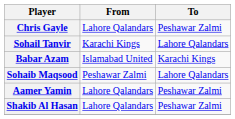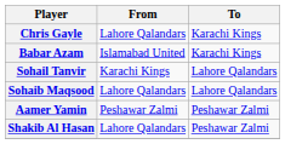 <table class="wikitable plainrowheaders">
 <tr>
 <th>Player</th>
 <th>From</th>
 <th>To</th>
 </tr>
 <tr>
 <th scope="row"><a href='#'>Chris Gayle</a></th>
 <td><a href='#'>Lahore Qalandars</a></td>
-<td><a href='#'>Peshawar Zalmi</a></td>
+<td><a href='#'>Karachi Kings</a></td>
+</tr>
+<tr>
+<th scope="row"><a href='#'>Babar Azam</a></th>
+<td><a href='#'>Islamabad United</a></td>
+<td><a href='#'>Karachi Kings</a></td>
 </tr>
 <tr>
 <th scope="row"><a href='#'>Sohail Tanvir</a></th>
 <td><a href='#'>Karachi Kings</a></td>
 <td><a href='#'>Lahore Qalandars</a></td>
 </tr>
 <tr>
-<th scope="row"><a href='#'>Babar Azam</a></th>
-<td><a href='#'>Islamabad United</a></td>
-<td><a href='#'>Karachi Kings</a></td>
-</tr>
-<tr>
 <th scope="row"><a href='#'>Sohaib Maqsood</a></th>
-<td><a href='#'>Peshawar Zalmi</a></td>
+<td><a href='#'>Lahore Qalandars</a></td>
 <td><a href='#'>Lahore Qalandars</a></td>
 </tr>
 <tr>
 <th scope="row"><a href='#'>Aamer Yamin</a></th>
-<td><a href='#'>Lahore Qalandars</a></td>
+<td><a href='#'>Peshawar Zalmi</a></td>
 <td><a href='#'>Peshawar Zalmi</a></td>
 </tr>
 <tr>
 <th scope="row"><a href='#'>Shakib Al Hasan</a></th>
 <td><a href='#'>Lahore Qalandars</a></td>
 <td><a href='#'>Peshawar Zalmi</a></td>
 </tr>
 <tr>
 </tr>
 </table>
